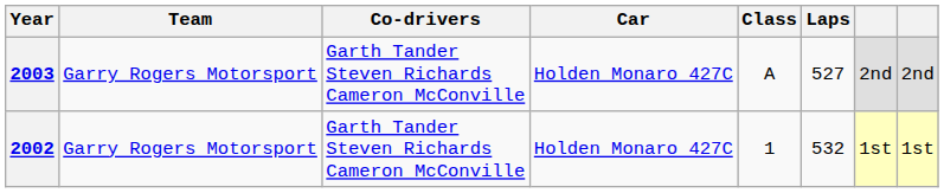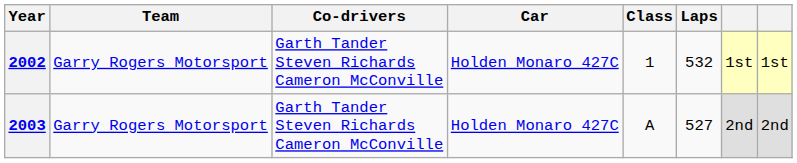 <table class="wikitable" style="text-align:center; font-size:90%">
 <tr>
 <th>Year</th>
 <th>Team</th>
 <th>Co-drivers</th>
 <th>Car</th>
 <th>Class</th>
 <th>Laps</th>
 <th></th>
 <th></th>
 </tr>
 <tr>
+<th><a href='#'>2002</a></th>
+<td align="left"> <a href='#'>Garry Rogers Motorsport</a></td>
+<td align="left"> <a href='#'>Garth Tander</a><br> <a href='#'>Steven Richards</a><br> <a href='#'>Cameron McConville</a></td>
+<td align="left"><a href='#'>Holden Monaro 427C</a></td>
+<td>1</td>
+<td>532</td>
+<td style="background:#ffffbf;">1st</td>
+<td style="background:#ffffbf;">1st</td>
+</tr>
+<tr>
 <th><a href='#'>2003</a></th>
 <td align="left"> <a href='#'>Garry Rogers Motorsport</a></td>
 <td align="left"> <a href='#'>Garth Tander</a><br> <a href='#'>Steven Richards</a><br> <a href='#'>Cameron McConville</a></td>
 <td align="left"><a href='#'>Holden Monaro 427C</a></td>
 <td>A</td>
 <td>527</td>
 <td style="background:#dfdfdf;">2nd</td>
 <td style="background:#dfdfdf;">2nd</td>
 </tr>
-<tr>
-<th><a href='#'>2002</a></th>
-<td align="left"> <a href='#'>Garry Rogers Motorsport</a></td>
-<td align="left"> <a href='#'>Garth Tander</a><br> <a href='#'>Steven Richards</a><br> <a href='#'>Cameron McConville</a></td>
-<td align="left"><a href='#'>Holden Monaro 427C</a></td>
-<td>1</td>
-<td>532</td>
-<td style="background:#ffffbf;">1st</td>
-<td style="background:#ffffbf;">1st</td>
-</tr>
 </table>
